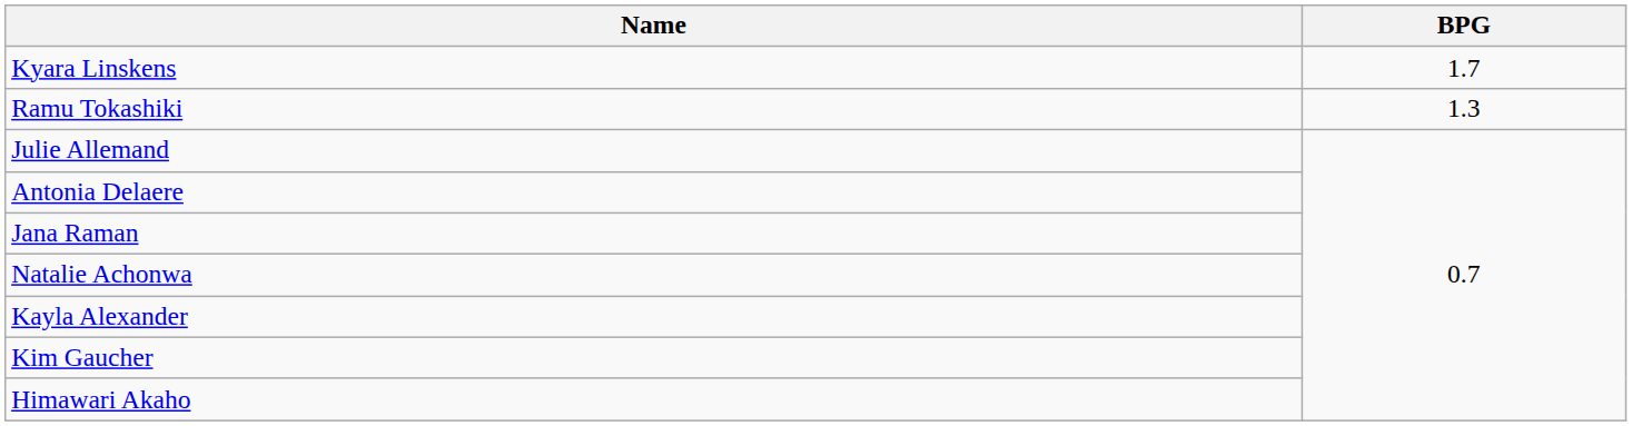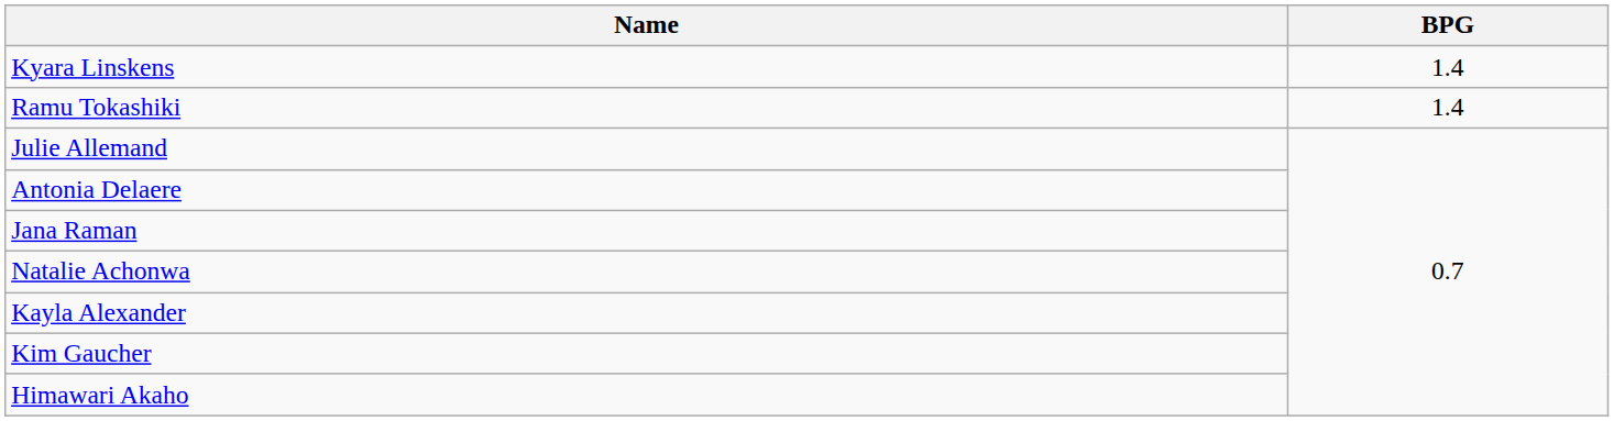 <table class=wikitable width="50%">
 <tr>
 <th width="80%">Name</th>
 <th width="20%">BPG</th>
 </tr>
 <tr>
 <td> <a href='#'>Kyara Linskens</a></td>
-<td align=center>1.7</td>
+<td align=center>1.4</td>
 </tr>
 <tr>
 <td> <a href='#'>Ramu Tokashiki</a></td>
-<td align=center>1.3</td>
+<td align=center>1.4</td>
 </tr>
 <tr>
 <td> <a href='#'>Julie Allemand</a></td>
 <td align=center rowspan=7>0.7</td>
 </tr>
 <tr>
 <td> <a href='#'>Antonia Delaere</a></td>
 </tr>
 <tr>
 <td> <a href='#'>Jana Raman</a></td>
 </tr>
 <tr>
 <td> <a href='#'>Natalie Achonwa</a></td>
 </tr>
 <tr>
 <td> <a href='#'>Kayla Alexander</a></td>
 </tr>
 <tr>
 <td> <a href='#'>Kim Gaucher</a></td>
 </tr>
 <tr>
 <td> <a href='#'>Himawari Akaho</a></td>
 </tr>
 </table>
